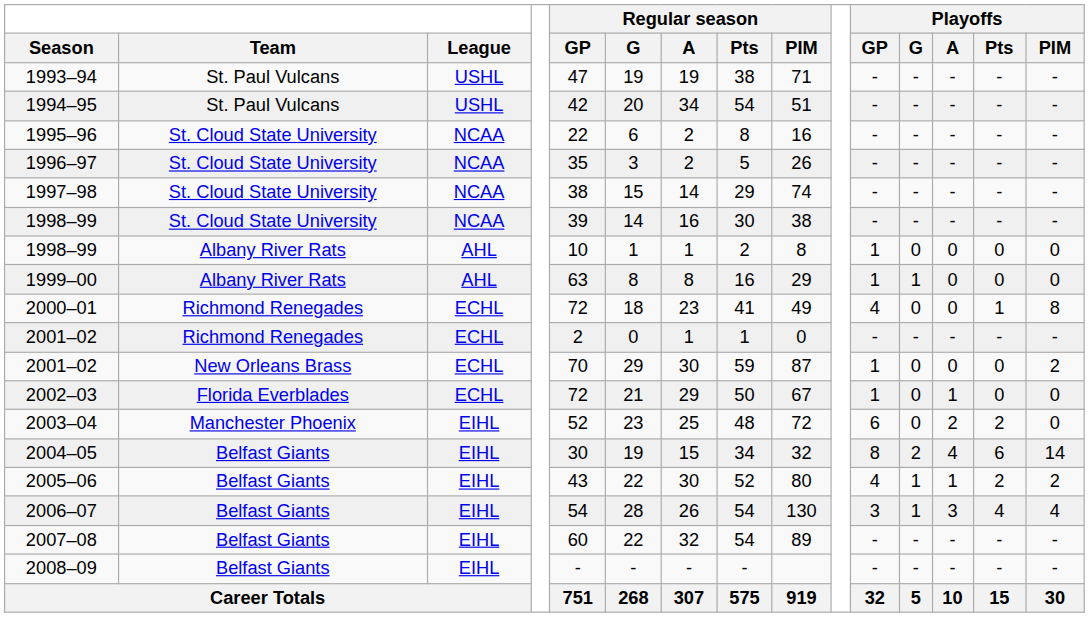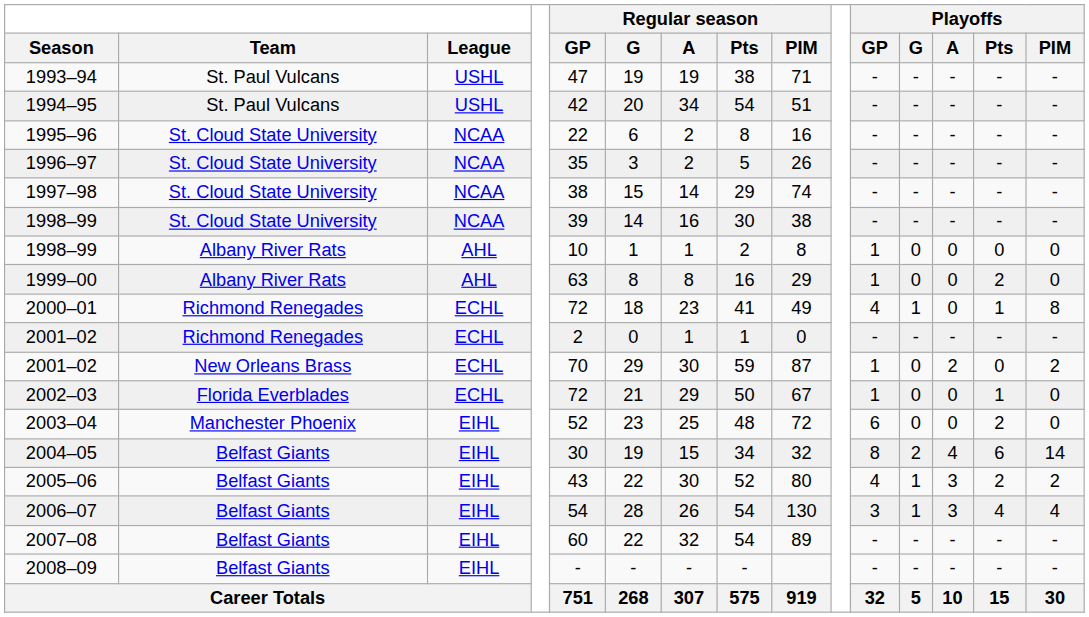 <table class="wikitable"| BORDER="0" CELLPADDING="1" CELLSPACING="0" width="75%" style="text-align:center">
 <tr style="background:#e0e0e0;">
 <th colspan="3" style="background:#ffffff;"> </th>
 <th rowspan="99" style="background:#ffffff;"> </th>
 <th colspan="5">Regular season</th>
 <th rowspan="99" style="background:#ffffff;"> </th>
 <th colspan="5">Playoffs</th>
 </tr>
 <tr style="background:#e0e0e0;">
 <th>Season</th>
 <th>Team</th>
 <th>League</th>
 <th>GP</th>
 <th>G</th>
 <th>A</th>
 <th>Pts</th>
 <th>PIM</th>
 <th>GP</th>
 <th>G</th>
 <th>A</th>
 <th>Pts</th>
 <th>PIM</th>
 </tr>
 <tr ALIGN="center">
 <td>1993–94</td>
 <td>St. Paul Vulcans</td>
 <td><a href='#'>USHL</a></td>
 <td>47</td>
 <td>19</td>
 <td>19</td>
 <td>38</td>
 <td>71</td>
 <td>-</td>
 <td>-</td>
 <td>-</td>
 <td>-</td>
 <td>-</td>
 </tr>
 <tr ALIGN="center" style="background:#f0f0f0;">
 <td>1994–95</td>
 <td>St. Paul Vulcans</td>
 <td><a href='#'>USHL</a></td>
 <td>42</td>
 <td>20</td>
 <td>34</td>
 <td>54</td>
 <td>51</td>
 <td>-</td>
 <td>-</td>
 <td>-</td>
 <td>-</td>
 <td>-</td>
 </tr>
 <tr ALIGN="center">
 <td>1995–96</td>
 <td><a href='#'>St. Cloud State University</a></td>
 <td><a href='#'>NCAA</a></td>
 <td>22</td>
 <td>6</td>
 <td>2</td>
 <td>8</td>
 <td>16</td>
 <td>-</td>
 <td>-</td>
 <td>-</td>
 <td>-</td>
 <td>-</td>
 </tr>
 <tr ALIGN="center" style="background:#f0f0f0;">
 <td>1996–97</td>
 <td><a href='#'>St. Cloud State University</a></td>
 <td><a href='#'>NCAA</a></td>
 <td>35</td>
 <td>3</td>
 <td>2</td>
 <td>5</td>
 <td>26</td>
 <td>-</td>
 <td>-</td>
 <td>-</td>
 <td>-</td>
 <td>-</td>
 </tr>
 <tr ALIGN="center">
 <td>1997–98</td>
 <td><a href='#'>St. Cloud State University</a></td>
 <td><a href='#'>NCAA</a></td>
 <td>38</td>
 <td>15</td>
 <td>14</td>
 <td>29</td>
 <td>74</td>
 <td>-</td>
 <td>-</td>
 <td>-</td>
 <td>-</td>
 <td>-</td>
 </tr>
 <tr ALIGN="center" style="background:#f0f0f0;">
 <td>1998–99</td>
 <td><a href='#'>St. Cloud State University</a></td>
 <td><a href='#'>NCAA</a></td>
 <td>39</td>
 <td>14</td>
 <td>16</td>
 <td>30</td>
 <td>38</td>
 <td>-</td>
 <td>-</td>
 <td>-</td>
 <td>-</td>
 <td>-</td>
 </tr>
 <tr ALIGN="center">
 <td>1998–99</td>
 <td><a href='#'>Albany River Rats</a></td>
 <td><a href='#'>AHL</a></td>
 <td>10</td>
 <td>1</td>
 <td>1</td>
 <td>2</td>
 <td>8</td>
 <td>1</td>
 <td>0</td>
 <td>0</td>
 <td>0</td>
 <td>0</td>
 </tr>
 <tr ALIGN="center" style="background:#f0f0f0;">
 <td>1999–00</td>
 <td><a href='#'>Albany River Rats</a></td>
 <td><a href='#'>AHL</a></td>
 <td>63</td>
 <td>8</td>
 <td>8</td>
 <td>16</td>
 <td>29</td>
 <td>1</td>
-<td>1</td>
 <td>0</td>
 <td>0</td>
+<td>2</td>
 <td>0</td>
 </tr>
 <tr ALIGN="center">
 <td>2000–01</td>
 <td><a href='#'>Richmond Renegades</a></td>
 <td><a href='#'>ECHL</a></td>
 <td>72</td>
 <td>18</td>
 <td>23</td>
 <td>41</td>
 <td>49</td>
 <td>4</td>
-<td>0</td>
+<td>1</td>
 <td>0</td>
 <td>1</td>
 <td>8</td>
 </tr>
 <tr ALIGN="center" style="background:#f0f0f0;">
 <td>2001–02</td>
 <td><a href='#'>Richmond Renegades</a></td>
 <td><a href='#'>ECHL</a></td>
 <td>2</td>
 <td>0</td>
 <td>1</td>
 <td>1</td>
 <td>0</td>
 <td>-</td>
 <td>-</td>
 <td>-</td>
 <td>-</td>
 <td>-</td>
 </tr>
 <tr ALIGN="center">
 <td>2001–02</td>
 <td><a href='#'>New Orleans Brass</a></td>
 <td><a href='#'>ECHL</a></td>
 <td>70</td>
 <td>29</td>
 <td>30</td>
 <td>59</td>
 <td>87</td>
 <td>1</td>
 <td>0</td>
-<td>0</td>
+<td>2</td>
 <td>0</td>
 <td>2</td>
 </tr>
 <tr ALIGN="center" style="background:#f0f0f0;">
 <td>2002–03</td>
 <td><a href='#'>Florida Everblades</a></td>
 <td><a href='#'>ECHL</a></td>
 <td>72</td>
 <td>21</td>
 <td>29</td>
 <td>50</td>
 <td>67</td>
 <td>1</td>
 <td>0</td>
+<td>0</td>
 <td>1</td>
-<td>0</td>
 <td>0</td>
 </tr>
 <tr ALIGN="center">
 <td>2003–04</td>
 <td><a href='#'>Manchester Phoenix</a></td>
 <td><a href='#'>EIHL</a></td>
 <td>52</td>
 <td>23</td>
 <td>25</td>
 <td>48</td>
 <td>72</td>
 <td>6</td>
 <td>0</td>
-<td>2</td>
+<td>0</td>
 <td>2</td>
 <td>0</td>
 </tr>
 <tr ALIGN="center" style="background:#f0f0f0;">
 <td>2004–05</td>
 <td><a href='#'>Belfast Giants</a></td>
 <td><a href='#'>EIHL</a></td>
 <td>30</td>
 <td>19</td>
 <td>15</td>
 <td>34</td>
 <td>32</td>
 <td>8</td>
 <td>2</td>
 <td>4</td>
 <td>6</td>
 <td>14</td>
 </tr>
 <tr ALIGN="center">
 <td>2005–06</td>
 <td><a href='#'>Belfast Giants</a></td>
 <td><a href='#'>EIHL</a></td>
 <td>43</td>
 <td>22</td>
 <td>30</td>
 <td>52</td>
 <td>80</td>
 <td>4</td>
 <td>1</td>
-<td>1</td>
+<td>3</td>
 <td>2</td>
 <td>2</td>
 </tr>
 <tr ALIGN="center" style="background:#f0f0f0;">
 <td>2006–07</td>
 <td><a href='#'>Belfast Giants</a></td>
 <td><a href='#'>EIHL</a></td>
 <td>54</td>
 <td>28</td>
 <td>26</td>
 <td>54</td>
 <td>130</td>
 <td>3</td>
 <td>1</td>
 <td>3</td>
 <td>4</td>
 <td>4</td>
 </tr>
 <tr ALIGN="center">
 <td>2007–08</td>
 <td><a href='#'>Belfast Giants</a></td>
 <td><a href='#'>EIHL</a></td>
 <td>60</td>
 <td>22</td>
 <td>32</td>
 <td>54</td>
 <td>89</td>
 <td>-</td>
 <td>-</td>
 <td>-</td>
 <td>-</td>
 <td>-</td>
 </tr>
 <tr ALIGN="center">
 <td>2008–09</td>
 <td><a href='#'>Belfast Giants</a></td>
 <td><a href='#'>EIHL</a></td>
 <td>-</td>
 <td>-</td>
 <td>-</td>
 <td>-</td>
 <td></td>
 <td>-</td>
 <td>-</td>
 <td>-</td>
 <td>-</td>
 <td>-</td>
 </tr>
 <tr style="background:#e0e0e0;" style="background:#f0f0f0;">
 <th colspan="3">Career Totals</th>
 <th>751</th>
 <th>268</th>
 <th>307</th>
 <th>575</th>
 <th>919</th>
 <th>32</th>
 <th>5</th>
 <th>10</th>
 <th>15</th>
 <th>30</th>
 </tr>
 </table>
